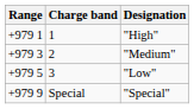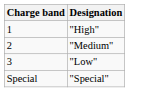 <table class="wikitable">
 <tr>
-<th>Range</th>
 <th>Charge band</th>
 <th>Designation</th>
 </tr>
 <tr>
-<td>+979 1</td>
 <td>1</td>
 <td>"High"</td>
 </tr>
 <tr>
-<td>+979 3</td>
 <td>2</td>
 <td>"Medium"</td>
 </tr>
 <tr>
-<td>+979 5</td>
 <td>3</td>
 <td>"Low"</td>
 </tr>
 <tr>
-<td>+979 9</td>
 <td>Special</td>
 <td>"Special"</td>
 </tr>
 </table>
